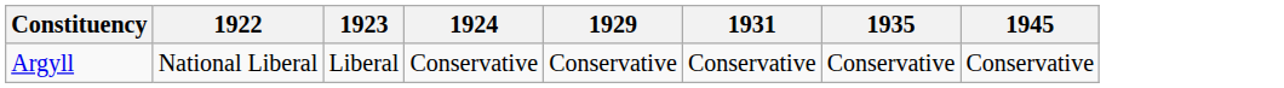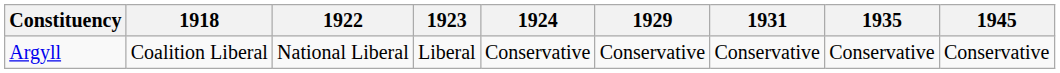 <table class="wikitable sortable">
 <tr>
 <th>Constituency</th>
+<th>1918</th>
 <th>1922</th>
 <th>1923</th>
 <th>1924</th>
 <th>1929</th>
 <th>1931</th>
 <th>1935</th>
 <th>1945</th>
 </tr>
 <tr>
 <td><a href='#'>Argyll</a></td>
+<td bgcolor=>Coalition Liberal</td>
 <td bgcolor=>National Liberal</td>
 <td bgcolor=>Liberal</td>
 <td bgcolor=>Conservative</td>
 <td bgcolor=>Conservative</td>
 <td bgcolor=>Conservative</td>
 <td bgcolor=>Conservative</td>
 <td bgcolor=>Conservative</td>
 </tr>
 </table>
